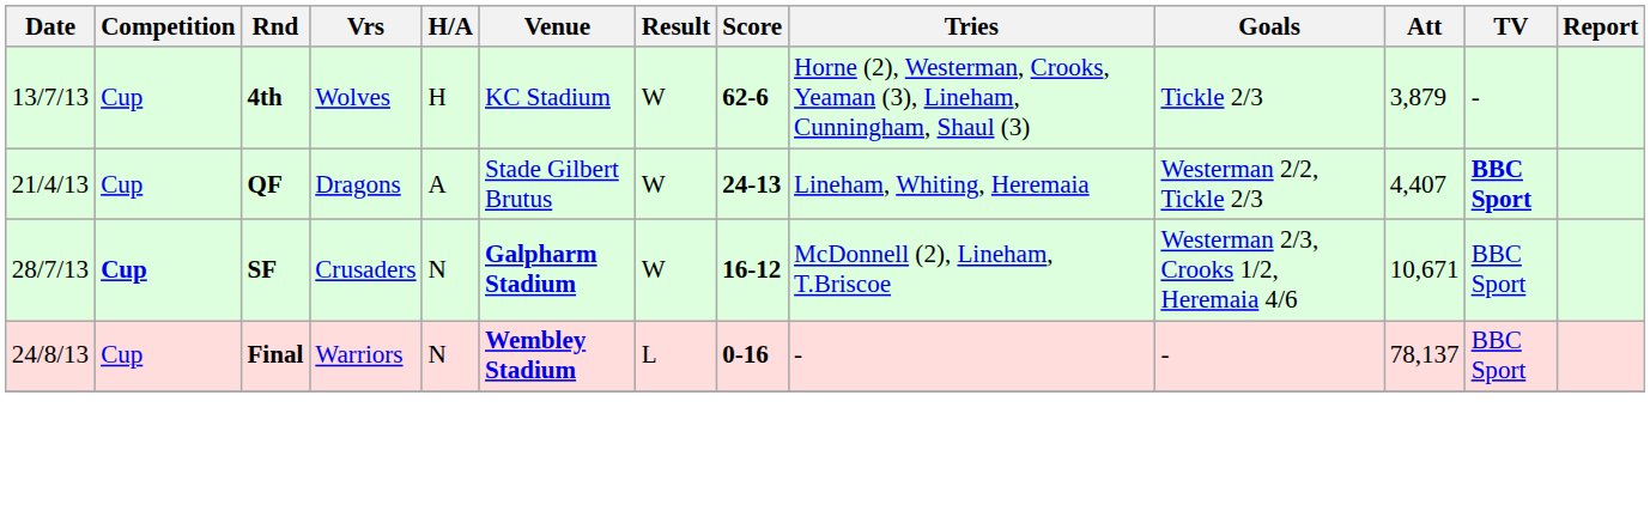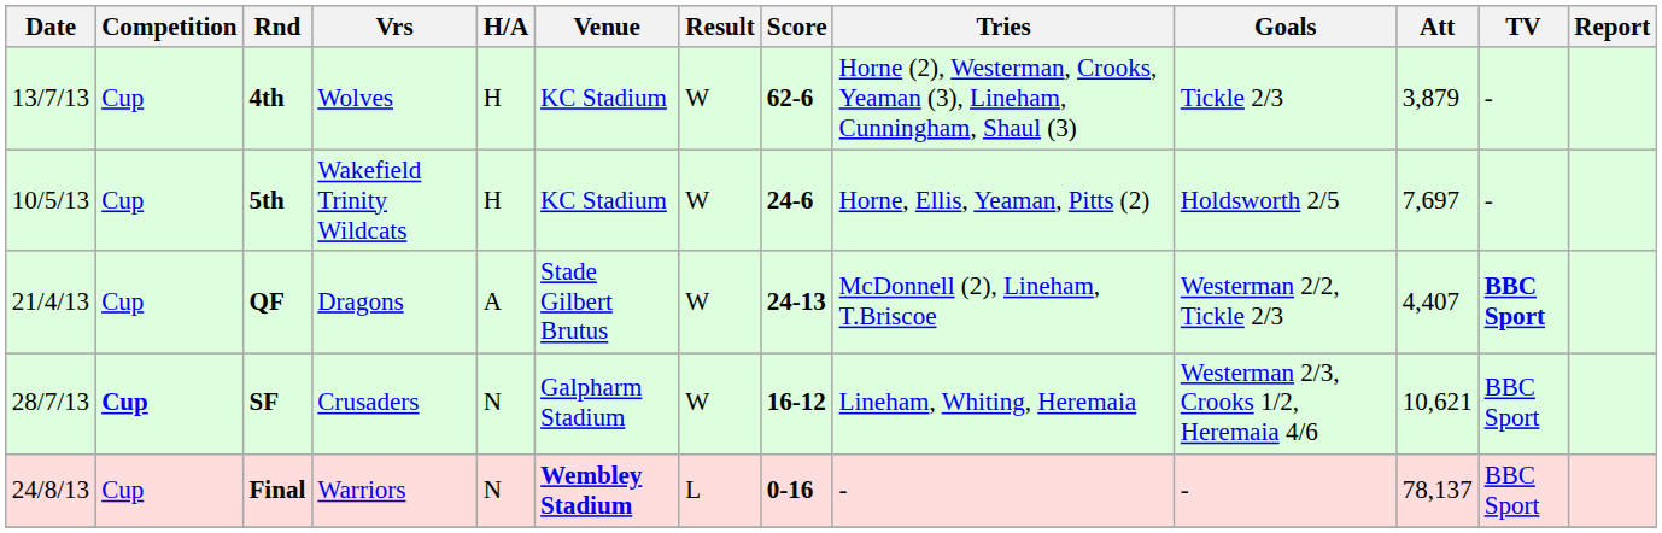 <table class="wikitable" style="font-size:85%;" width="100%">
 <tr>
 <th>Date</th>
 <th>Competition</th>
 <th>Rnd</th>
 <th>Vrs</th>
 <th>H/A</th>
 <th>Venue</th>
 <th>Result</th>
 <th>Score</th>
 <th>Tries</th>
 <th>Goals</th>
 <th>Att</th>
 <th>TV</th>
 <th>Report</th>
 </tr>
 <tr style="background:#ddffdd;" width=20 | >
 <td>13/7/13</td>
 <td><a href='#'>Cup</a></td>
 <td><strong>4th</strong></td>
 <td><a href='#'>Wolves</a></td>
 <td>H</td>
 <td><a href='#'>KC Stadium</a></td>
 <td>W</td>
 <td><strong>62-6</strong></td>
 <td><a href='#'>Horne</a> (2), <a href='#'>Westerman</a>, <a href='#'>Crooks</a>, <a href='#'>Yeaman</a> (3), <a href='#'>Lineham</a>, <a href='#'>Cunningham</a>, <a href='#'>Shaul</a> (3)</td>
 <td><a href='#'>Tickle</a> 2/3</td>
 <td>3,879</td>
 <td>-</td>
 <td></td>
 </tr>
 <tr style="background:#ddffdd;" width=20 | >
+<td>10/5/13</td>
+<td><a href='#'>Cup</a></td>
+<td><strong>5th</strong></td>
+<td><a href='#'>Wakefield Trinity Wildcats</a></td>
+<td>H</td>
+<td><a href='#'>KC Stadium</a></td>
+<td>W</td>
+<td><strong>24-6</strong></td>
+<td><a href='#'>Horne</a>, <a href='#'>Ellis</a>, <a href='#'>Yeaman</a>, <a href='#'>Pitts</a> (2)</td>
+<td><a href='#'>Holdsworth</a> 2/5</td>
+<td>7,697</td>
+<td>-</td>
+<td></td>
+</tr>
+<tr style="background:#ddffdd;" width=20 | >
 <td>21/4/13</td>
 <td><a href='#'>Cup</a></td>
 <td><strong>QF</strong></td>
 <td><a href='#'>Dragons</a></td>
 <td>A</td>
 <td><a href='#'>Stade Gilbert Brutus</a></td>
 <td>W</td>
 <td><strong>24-13</strong></td>
-<td><a href='#'>Lineham</a>, <a href='#'>Whiting</a>, <a href='#'>Heremaia</a></td>
+<td><a href='#'>McDonnell</a> (2), <a href='#'>Lineham</a>, <a href='#'>T.Briscoe</a></td>
 <td><a href='#'>Westerman</a> 2/2, <a href='#'>Tickle</a> 2/3</td>
 <td>4,407</td>
 <td><strong><a href='#'>BBC Sport</a></strong></td>
 <td></td>
 </tr>
 <tr style="background:#ddffdd;" width=20 | >
 <td>28/7/13</td>
 <td><strong><a href='#'>Cup</a></strong></td>
 <td><strong>SF</strong></td>
 <td><a href='#'>Crusaders</a></td>
 <td>N</td>
-<td><strong><a href='#'>Galpharm Stadium</a></strong></td>
+<td><a href='#'>Galpharm Stadium</a></td>
 <td>W</td>
 <td><strong>16-12</strong></td>
-<td><a href='#'>McDonnell</a> (2), <a href='#'>Lineham</a>, <a href='#'>T.Briscoe</a></td>
+<td><a href='#'>Lineham</a>, <a href='#'>Whiting</a>, <a href='#'>Heremaia</a></td>
 <td><a href='#'>Westerman</a> 2/3, <a href='#'>Crooks</a> 1/2, <a href='#'>Heremaia</a> 4/6</td>
-<td>10,671</td>
+<td>10,621</td>
 <td><a href='#'>BBC Sport</a></td>
 <td></td>
 </tr>
 <tr style="background:#ffdddd;" width=20 | >
 <td>24/8/13</td>
 <td><a href='#'>Cup</a></td>
 <td><strong>Final</strong></td>
 <td><a href='#'>Warriors</a></td>
 <td>N</td>
 <td><strong><a href='#'>Wembley Stadium</a></strong></td>
 <td>L</td>
 <td><strong>0-16</strong></td>
 <td>-</td>
 <td>-</td>
 <td>78,137</td>
 <td><a href='#'>BBC Sport</a></td>
 <td></td>
 </tr>
 <tr>
 </tr>
 </table>
